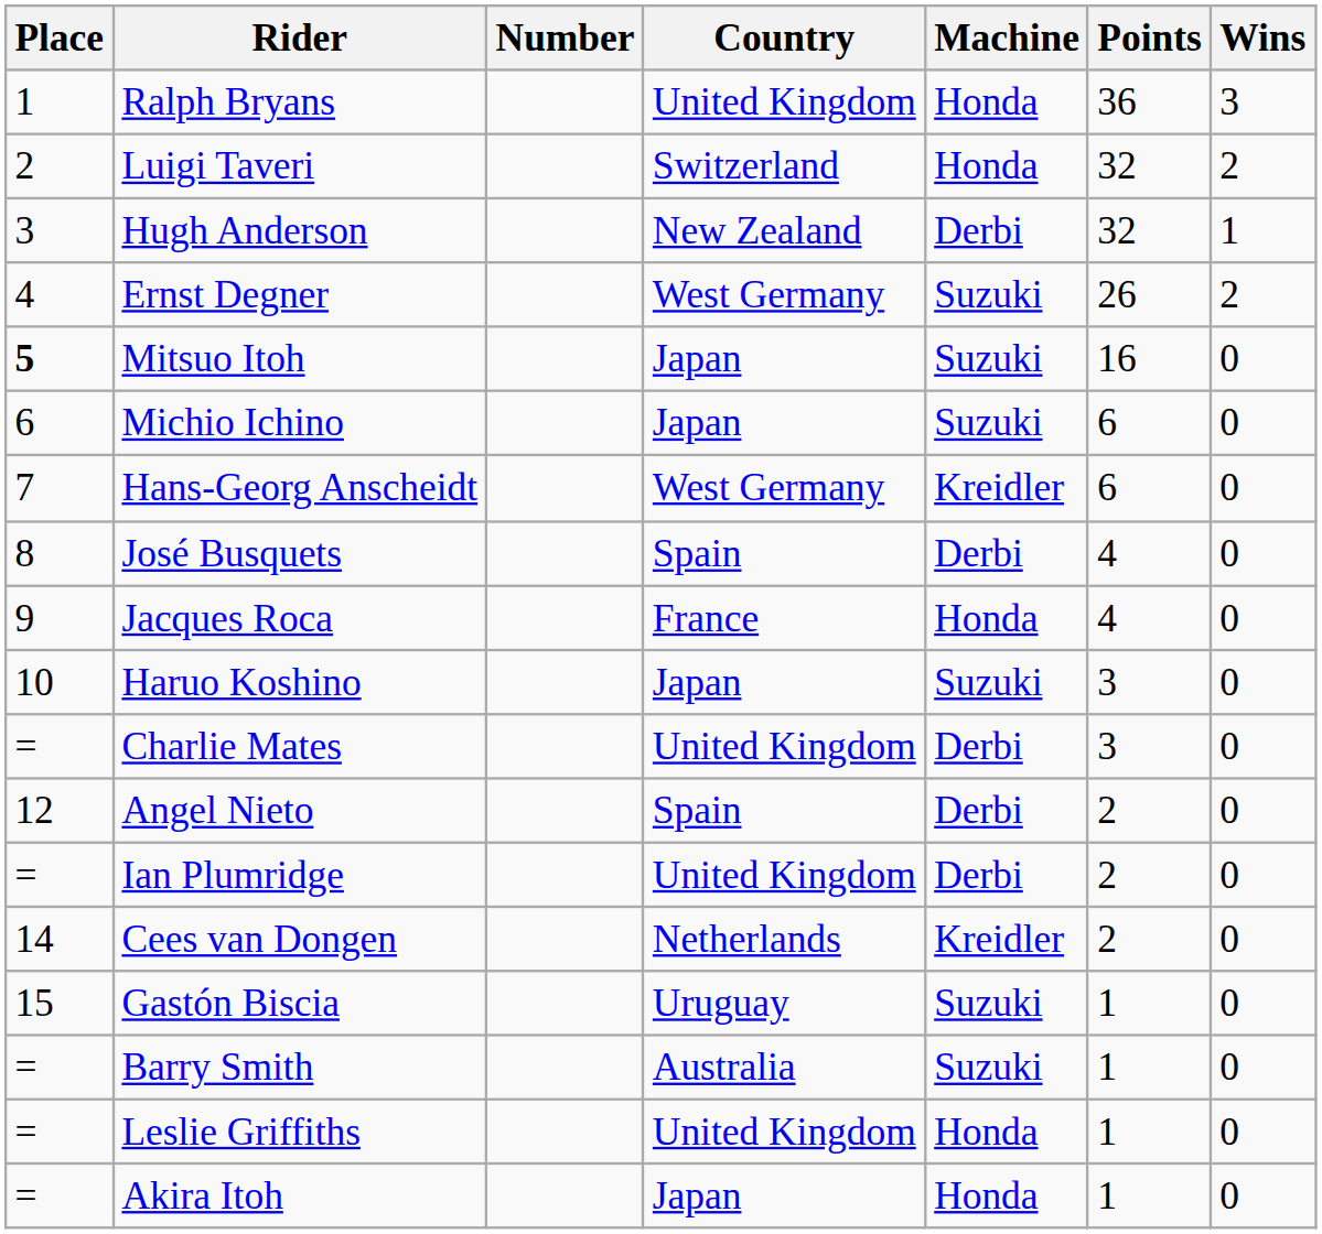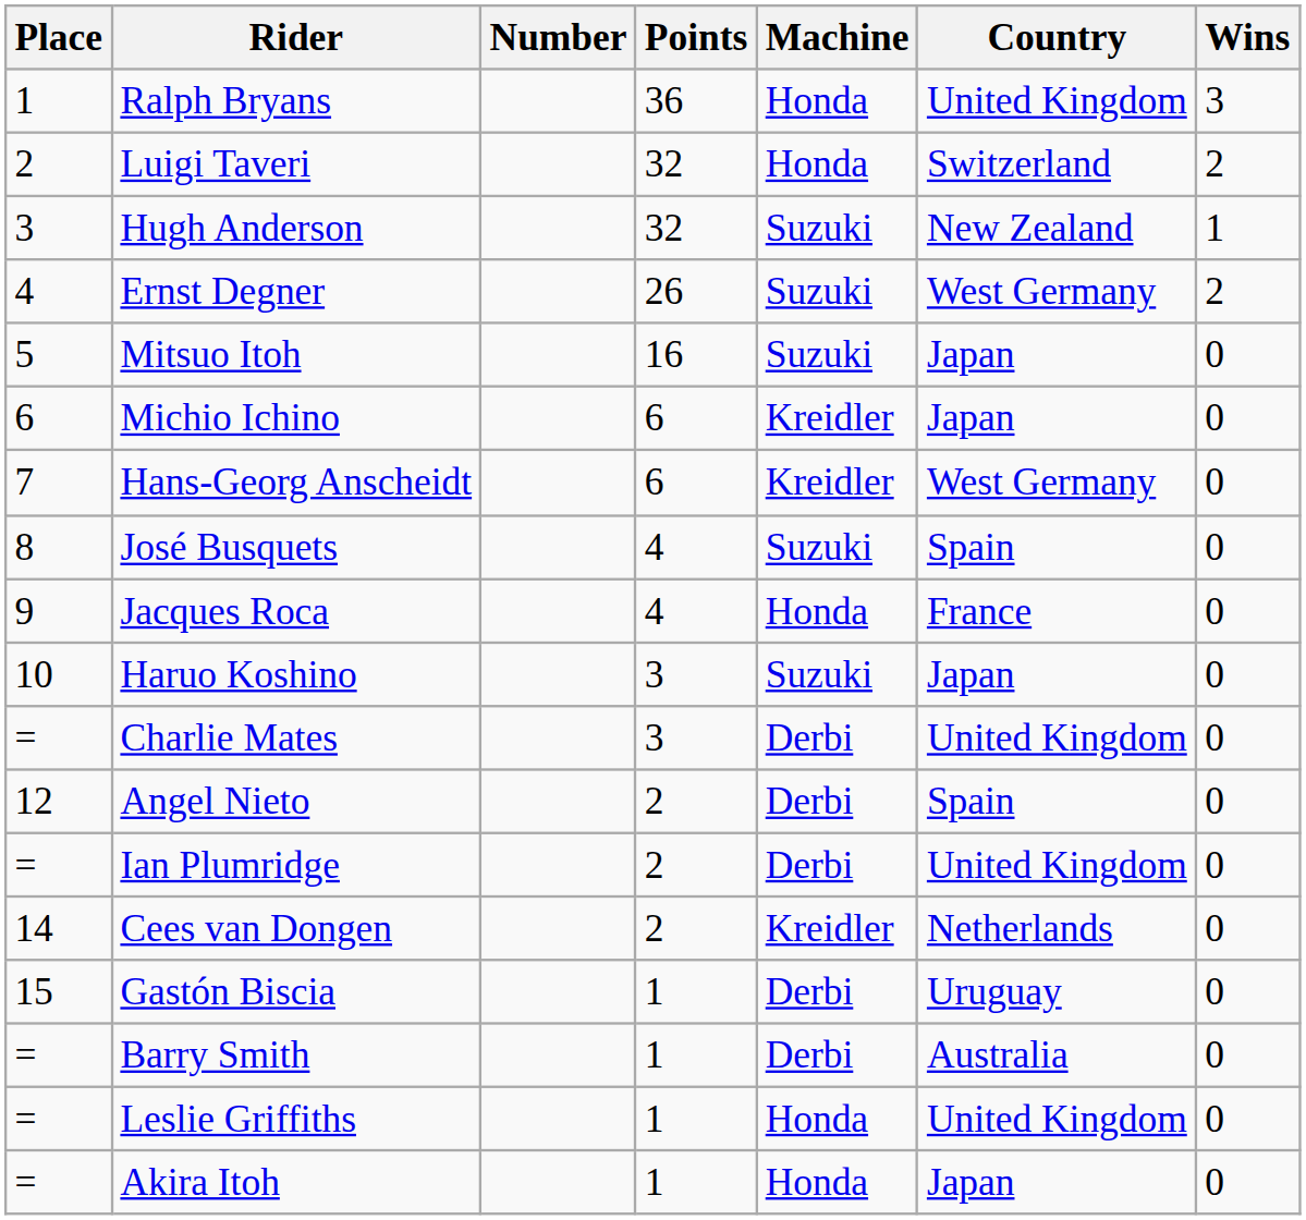 <table class="wikitable" style="font-size: 95%;">
 <tr>
 <th>Place</th>
 <th>Rider</th>
 <th>Number</th>
+<th>Points</th>
+<th>Machine</th>
 <th>Country</th>
-<th>Machine</th>
-<th>Points</th>
 <th>Wins</th>
 </tr>
 <tr>
 <td>1</td>
 <td> <a href='#'>Ralph Bryans</a></td>
 <td></td>
+<td>36</td>
+<td><a href='#'>Honda</a></td>
 <td><a href='#'>United Kingdom</a></td>
-<td><a href='#'>Honda</a></td>
-<td>36</td>
 <td>3</td>
 </tr>
 <tr>
 <td>2</td>
 <td> <a href='#'>Luigi Taveri</a></td>
 <td></td>
+<td>32</td>
+<td><a href='#'>Honda</a></td>
 <td><a href='#'>Switzerland</a></td>
-<td><a href='#'>Honda</a></td>
-<td>32</td>
 <td>2</td>
 </tr>
 <tr>
 <td>3</td>
 <td> <a href='#'>Hugh Anderson</a></td>
 <td></td>
+<td>32</td>
+<td><a href='#'>Suzuki</a></td>
 <td><a href='#'>New Zealand</a></td>
-<td><a href='#'>Derbi</a></td>
-<td>32</td>
 <td>1</td>
 </tr>
 <tr>
 <td>4</td>
 <td> <a href='#'>Ernst Degner</a></td>
 <td></td>
+<td>26</td>
+<td><a href='#'>Suzuki</a></td>
 <td><a href='#'>West Germany</a></td>
-<td><a href='#'>Suzuki</a></td>
-<td>26</td>
 <td>2</td>
 </tr>
 <tr>
-<td><strong>5</strong></td>
+<td>5</td>
 <td> <a href='#'>Mitsuo Itoh</a></td>
 <td></td>
+<td>16</td>
+<td><a href='#'>Suzuki</a></td>
 <td><a href='#'>Japan</a></td>
-<td><a href='#'>Suzuki</a></td>
-<td>16</td>
 <td>0</td>
 </tr>
 <tr>
 <td>6</td>
 <td> <a href='#'>Michio Ichino</a></td>
 <td></td>
+<td>6</td>
+<td><a href='#'>Kreidler</a></td>
 <td><a href='#'>Japan</a></td>
-<td><a href='#'>Suzuki</a></td>
-<td>6</td>
 <td>0</td>
 </tr>
 <tr>
 <td>7</td>
 <td> <a href='#'>Hans-Georg Anscheidt</a></td>
 <td></td>
+<td>6</td>
+<td><a href='#'>Kreidler</a></td>
 <td><a href='#'>West Germany</a></td>
-<td><a href='#'>Kreidler</a></td>
-<td>6</td>
 <td>0</td>
 </tr>
 <tr>
 <td>8</td>
 <td> <a href='#'>José Busquets</a></td>
 <td></td>
+<td>4</td>
+<td><a href='#'>Suzuki</a></td>
 <td><a href='#'>Spain</a></td>
-<td><a href='#'>Derbi</a></td>
-<td>4</td>
 <td>0</td>
 </tr>
 <tr>
 <td>9</td>
 <td> <a href='#'>Jacques Roca</a></td>
 <td></td>
+<td>4</td>
+<td><a href='#'>Honda</a></td>
 <td><a href='#'>France</a></td>
-<td><a href='#'>Honda</a></td>
-<td>4</td>
 <td>0</td>
 </tr>
 <tr>
 <td>10</td>
 <td> <a href='#'>Haruo Koshino</a></td>
 <td></td>
+<td>3</td>
+<td><a href='#'>Suzuki</a></td>
 <td><a href='#'>Japan</a></td>
-<td><a href='#'>Suzuki</a></td>
-<td>3</td>
 <td>0</td>
 </tr>
 <tr>
 <td>=</td>
 <td> <a href='#'>Charlie Mates</a></td>
 <td></td>
+<td>3</td>
+<td><a href='#'>Derbi</a></td>
 <td><a href='#'>United Kingdom</a></td>
-<td><a href='#'>Derbi</a></td>
-<td>3</td>
 <td>0</td>
 </tr>
 <tr>
 <td>12</td>
 <td> <a href='#'>Angel Nieto</a></td>
 <td></td>
+<td>2</td>
+<td><a href='#'>Derbi</a></td>
 <td><a href='#'>Spain</a></td>
-<td><a href='#'>Derbi</a></td>
-<td>2</td>
 <td>0</td>
 </tr>
 <tr>
 <td>=</td>
 <td> <a href='#'>Ian Plumridge</a></td>
 <td></td>
+<td>2</td>
+<td><a href='#'>Derbi</a></td>
 <td><a href='#'>United Kingdom</a></td>
-<td><a href='#'>Derbi</a></td>
-<td>2</td>
 <td>0</td>
 </tr>
 <tr>
 <td>14</td>
 <td> <a href='#'>Cees van Dongen</a></td>
 <td></td>
+<td>2</td>
+<td><a href='#'>Kreidler</a></td>
 <td><a href='#'>Netherlands</a></td>
-<td><a href='#'>Kreidler</a></td>
-<td>2</td>
 <td>0</td>
 </tr>
 <tr>
 <td>15</td>
 <td> <a href='#'>Gastón Biscia</a></td>
 <td></td>
+<td>1</td>
+<td><a href='#'>Derbi</a></td>
 <td><a href='#'>Uruguay</a></td>
-<td><a href='#'>Suzuki</a></td>
-<td>1</td>
 <td>0</td>
 </tr>
 <tr>
 <td>=</td>
 <td> <a href='#'>Barry Smith</a></td>
 <td></td>
+<td>1</td>
+<td><a href='#'>Derbi</a></td>
 <td><a href='#'>Australia</a></td>
-<td><a href='#'>Suzuki</a></td>
-<td>1</td>
 <td>0</td>
 </tr>
 <tr>
 <td>=</td>
 <td> <a href='#'>Leslie Griffiths</a></td>
 <td></td>
+<td>1</td>
+<td><a href='#'>Honda</a></td>
 <td><a href='#'>United Kingdom</a></td>
-<td><a href='#'>Honda</a></td>
-<td>1</td>
 <td>0</td>
 </tr>
 <tr>
 <td>=</td>
 <td> <a href='#'>Akira Itoh</a></td>
 <td></td>
+<td>1</td>
+<td><a href='#'>Honda</a></td>
 <td><a href='#'>Japan</a></td>
-<td><a href='#'>Honda</a></td>
-<td>1</td>
 <td>0</td>
 </tr>
 </table>
